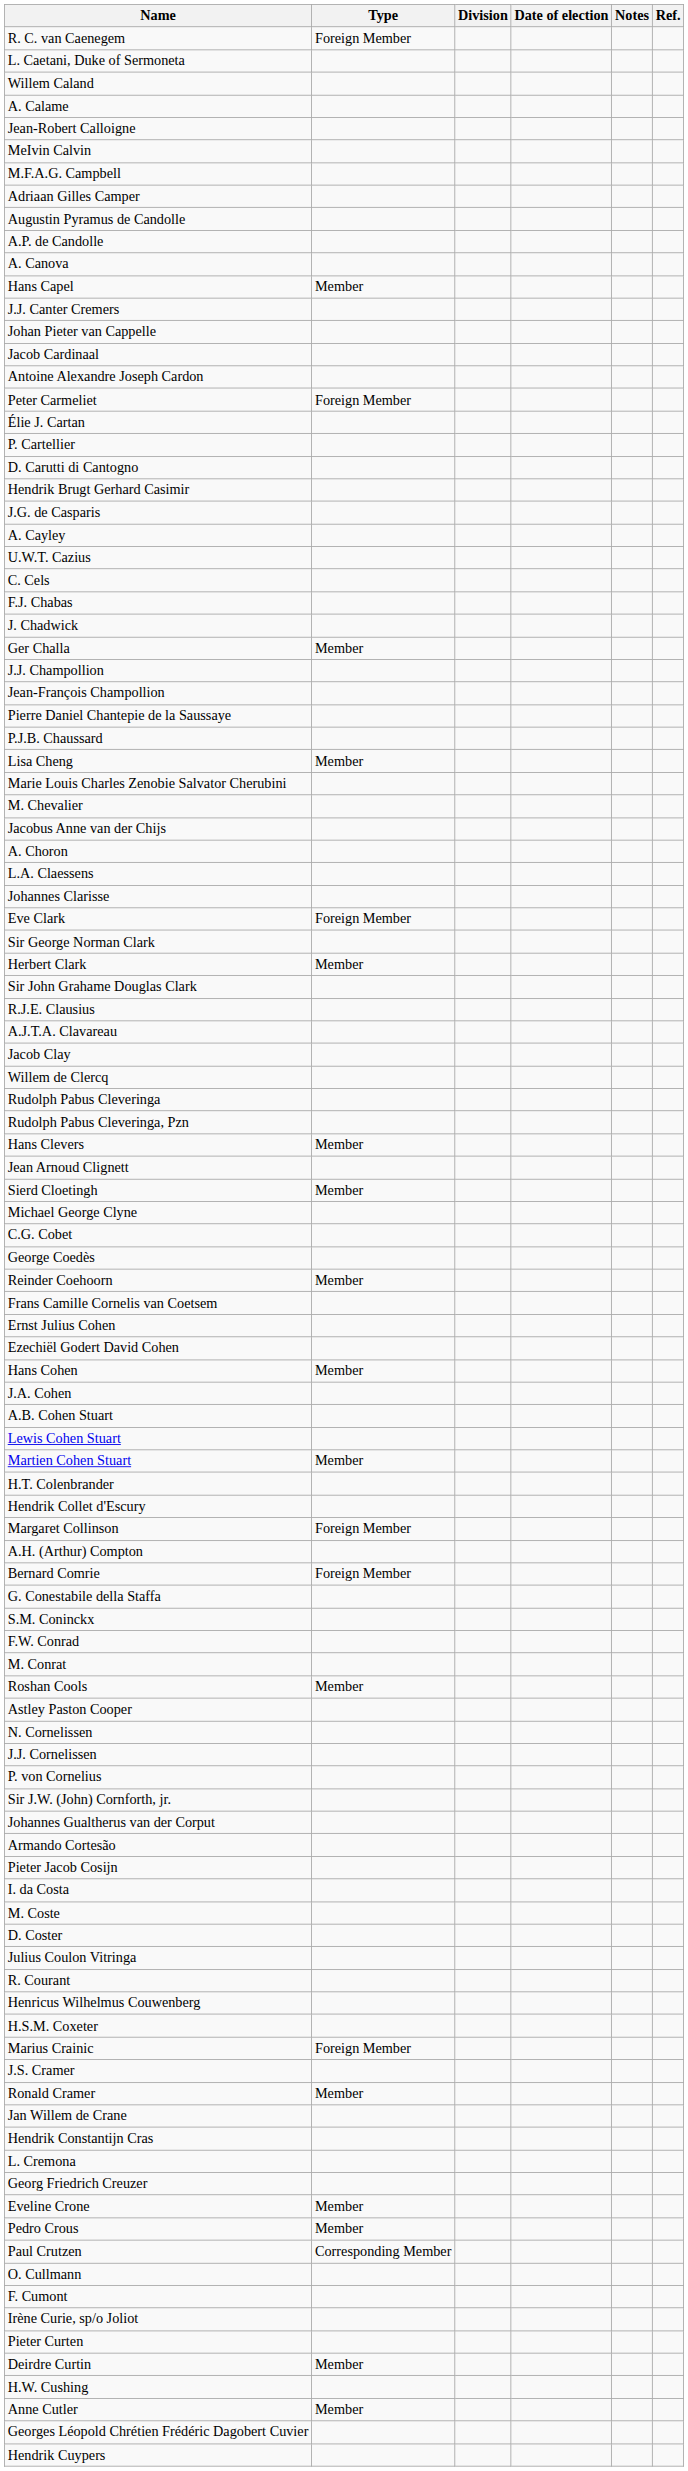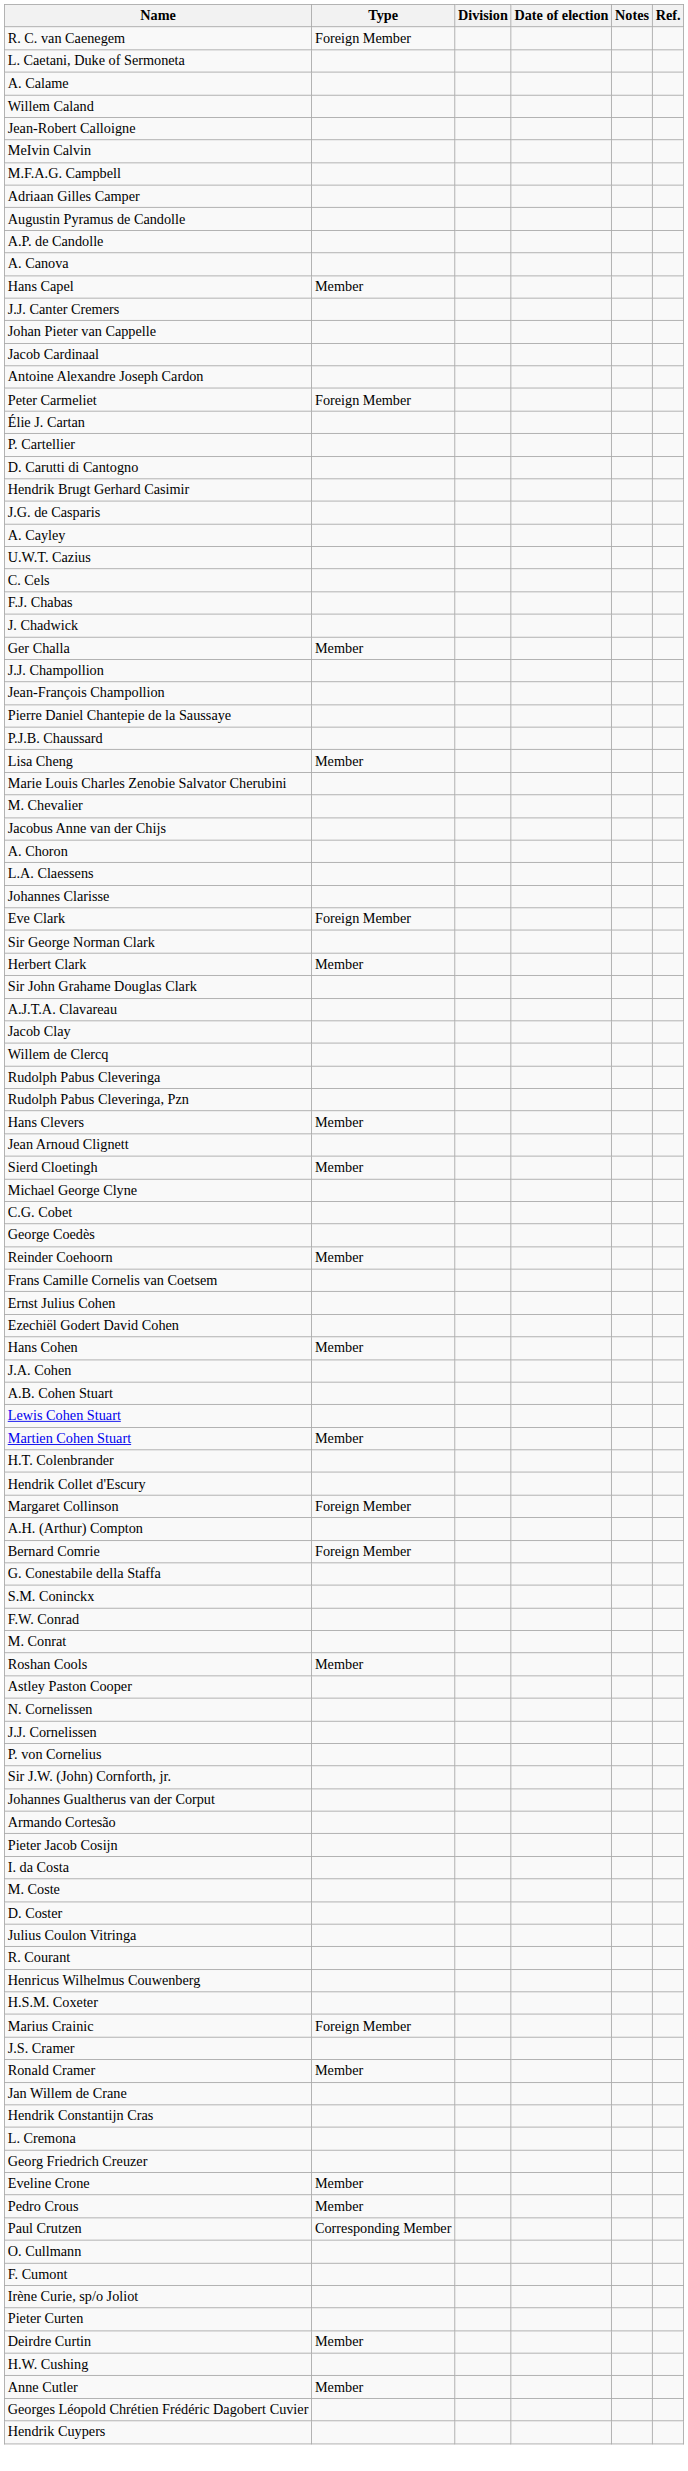 <table class="wikitable">
 <tr>
 <th>Name</th>
 <th>Type</th>
 <th>Division</th>
 <th>Date of election</th>
 <th>Notes</th>
 <th>Ref.</th>
 </tr>
 <tr>
 <td>R. C. van Caenegem</td>
 <td>Foreign Member</td>
 <td></td>
 <td></td>
 <td></td>
 <td></td>
 </tr>
 <tr>
 <td>L. Caetani, Duke of Sermoneta</td>
 <td></td>
 <td></td>
 <td></td>
 <td></td>
 <td></td>
 </tr>
 <tr>
-<td>Willem Caland</td>
+<td>A. Calame</td>
 <td></td>
 <td></td>
 <td></td>
 <td></td>
 <td></td>
 </tr>
 <tr>
-<td>A. Calame</td>
+<td>Willem Caland</td>
 <td></td>
 <td></td>
 <td></td>
 <td></td>
 <td></td>
 </tr>
 <tr>
 <td>Jean-Robert Calloigne</td>
 <td></td>
 <td></td>
 <td></td>
 <td></td>
 <td></td>
 </tr>
 <tr>
 <td>MeIvin Calvin</td>
 <td></td>
 <td></td>
 <td></td>
 <td></td>
 <td></td>
 </tr>
 <tr>
 <td>M.F.A.G. Campbell</td>
 <td></td>
 <td></td>
 <td></td>
 <td></td>
 <td></td>
 </tr>
 <tr>
 <td>Adriaan Gilles Camper</td>
 <td></td>
 <td></td>
 <td></td>
 <td></td>
 <td></td>
 </tr>
 <tr>
 <td>Augustin Pyramus de Candolle</td>
 <td></td>
 <td></td>
 <td></td>
 <td></td>
 <td></td>
 </tr>
 <tr>
 <td>A.P. de Candolle</td>
 <td></td>
 <td></td>
 <td></td>
 <td></td>
 <td></td>
 </tr>
 <tr>
 <td>A. Canova</td>
 <td></td>
 <td></td>
 <td></td>
 <td></td>
 <td></td>
 </tr>
 <tr>
 <td>Hans Capel</td>
 <td>Member</td>
 <td></td>
 <td></td>
 <td></td>
 <td></td>
 </tr>
 <tr>
 <td>J.J. Canter Cremers</td>
 <td></td>
 <td></td>
 <td></td>
 <td></td>
 <td></td>
 </tr>
 <tr>
 <td>Johan Pieter van Cappelle</td>
 <td></td>
 <td></td>
 <td></td>
 <td></td>
 <td></td>
 </tr>
 <tr>
 <td>Jacob Cardinaal</td>
 <td></td>
 <td></td>
 <td></td>
 <td></td>
 <td></td>
 </tr>
 <tr>
 <td>Antoine Alexandre Joseph Cardon</td>
 <td></td>
 <td></td>
 <td></td>
 <td></td>
 <td></td>
 </tr>
 <tr>
 <td>Peter Carmeliet</td>
 <td>Foreign Member</td>
 <td></td>
 <td></td>
 <td></td>
 <td></td>
 </tr>
 <tr>
 <td>Élie J. Cartan</td>
 <td></td>
 <td></td>
 <td></td>
 <td></td>
 <td></td>
 </tr>
 <tr>
 <td>P. Cartellier</td>
 <td></td>
 <td></td>
 <td></td>
 <td></td>
 <td></td>
 </tr>
 <tr>
 <td>D. Carutti di Cantogno</td>
 <td></td>
 <td></td>
 <td></td>
 <td></td>
 <td></td>
 </tr>
 <tr>
 <td>Hendrik Brugt Gerhard Casimir</td>
 <td></td>
 <td></td>
 <td></td>
 <td></td>
 <td></td>
 </tr>
 <tr>
 <td>J.G. de Casparis</td>
 <td></td>
 <td></td>
 <td></td>
 <td></td>
 <td></td>
 </tr>
 <tr>
 <td>A. Cayley</td>
 <td></td>
 <td></td>
 <td></td>
 <td></td>
 <td></td>
 </tr>
 <tr>
 <td>U.W.T. Cazius</td>
 <td></td>
 <td></td>
 <td></td>
 <td></td>
 <td></td>
 </tr>
 <tr>
 <td>C. Cels</td>
 <td></td>
 <td></td>
 <td></td>
 <td></td>
 <td></td>
 </tr>
 <tr>
 <td>F.J. Chabas</td>
 <td></td>
 <td></td>
 <td></td>
 <td></td>
 <td></td>
 </tr>
 <tr>
 <td>J. Chadwick</td>
 <td></td>
 <td></td>
 <td></td>
 <td></td>
 <td></td>
 </tr>
 <tr>
 <td>Ger Challa</td>
 <td>Member</td>
 <td></td>
 <td></td>
 <td></td>
 <td></td>
 </tr>
 <tr>
 <td>J.J. Champollion</td>
 <td></td>
 <td></td>
 <td></td>
 <td></td>
 <td></td>
 </tr>
 <tr>
 <td>Jean-François Champollion</td>
 <td></td>
 <td></td>
 <td></td>
 <td></td>
 <td></td>
 </tr>
 <tr>
 <td>Pierre Daniel Chantepie de la Saussaye</td>
 <td></td>
 <td></td>
 <td></td>
 <td></td>
 <td></td>
 </tr>
 <tr>
 <td>P.J.B. Chaussard</td>
 <td></td>
 <td></td>
 <td></td>
 <td></td>
 <td></td>
 </tr>
 <tr>
 <td>Lisa Cheng</td>
 <td>Member</td>
 <td></td>
 <td></td>
 <td></td>
 <td></td>
 </tr>
 <tr>
 <td>Marie Louis Charles Zenobie Salvator Cherubini</td>
 <td></td>
 <td></td>
 <td></td>
 <td></td>
 <td></td>
 </tr>
 <tr>
 <td>M. Chevalier</td>
 <td></td>
 <td></td>
 <td></td>
 <td></td>
 <td></td>
 </tr>
 <tr>
 <td>Jacobus Anne van der Chijs</td>
 <td></td>
 <td></td>
 <td></td>
 <td></td>
 <td></td>
 </tr>
 <tr>
 <td>A. Choron</td>
 <td></td>
 <td></td>
 <td></td>
 <td></td>
 <td></td>
 </tr>
 <tr>
 <td>L.A. Claessens</td>
 <td></td>
 <td></td>
 <td></td>
 <td></td>
 <td></td>
 </tr>
 <tr>
 <td>Johannes Clarisse</td>
 <td></td>
 <td></td>
 <td></td>
 <td></td>
 <td></td>
 </tr>
 <tr>
 <td>Eve Clark</td>
 <td>Foreign Member</td>
 <td></td>
 <td></td>
 <td></td>
 <td></td>
 </tr>
 <tr>
 <td>Sir George Norman Clark</td>
 <td></td>
 <td></td>
 <td></td>
 <td></td>
 <td></td>
 </tr>
 <tr>
 <td>Herbert Clark</td>
 <td>Member</td>
 <td></td>
 <td></td>
 <td></td>
 <td></td>
 </tr>
 <tr>
 <td>Sir John Grahame Douglas Clark</td>
-<td></td>
-<td></td>
-<td></td>
-<td></td>
-<td></td>
-</tr>
-<tr>
-<td>R.J.E. Clausius</td>
 <td></td>
 <td></td>
 <td></td>
 <td></td>
 <td></td>
 </tr>
 <tr>
 <td>A.J.T.A. Clavareau</td>
 <td></td>
 <td></td>
 <td></td>
 <td></td>
 <td></td>
 </tr>
 <tr>
 <td>Jacob Clay</td>
 <td></td>
 <td></td>
 <td></td>
 <td></td>
 <td></td>
 </tr>
 <tr>
 <td>Willem de Clercq</td>
 <td></td>
 <td></td>
 <td></td>
 <td></td>
 <td></td>
 </tr>
 <tr>
 <td>Rudolph Pabus Cleveringa</td>
 <td></td>
 <td></td>
 <td></td>
 <td></td>
 <td></td>
 </tr>
 <tr>
 <td>Rudolph Pabus Cleveringa, Pzn</td>
 <td></td>
 <td></td>
 <td></td>
 <td></td>
 <td></td>
 </tr>
 <tr>
 <td>Hans Clevers</td>
 <td>Member</td>
 <td></td>
 <td></td>
 <td></td>
 <td></td>
 </tr>
 <tr>
 <td>Jean Arnoud Clignett</td>
 <td></td>
 <td></td>
 <td></td>
 <td></td>
 <td></td>
 </tr>
 <tr>
 <td>Sierd Cloetingh</td>
 <td>Member</td>
 <td></td>
 <td></td>
 <td></td>
 <td></td>
 </tr>
 <tr>
 <td>Michael George Clyne</td>
 <td></td>
 <td></td>
 <td></td>
 <td></td>
 <td></td>
 </tr>
 <tr>
 <td>C.G. Cobet</td>
 <td></td>
 <td></td>
 <td></td>
 <td></td>
 <td></td>
 </tr>
 <tr>
 <td>George Coedès</td>
 <td></td>
 <td></td>
 <td></td>
 <td></td>
 <td></td>
 </tr>
 <tr>
 <td>Reinder Coehoorn</td>
 <td>Member</td>
 <td></td>
 <td></td>
 <td></td>
 <td></td>
 </tr>
 <tr>
 <td>Frans Camille Cornelis van Coetsem</td>
 <td></td>
 <td></td>
 <td></td>
 <td></td>
 <td></td>
 </tr>
 <tr>
 <td>Ernst Julius Cohen</td>
 <td></td>
 <td></td>
 <td></td>
 <td></td>
 <td></td>
 </tr>
 <tr>
 <td>Ezechiël Godert David Cohen</td>
 <td></td>
 <td></td>
 <td></td>
 <td></td>
 <td></td>
 </tr>
 <tr>
 <td>Hans Cohen</td>
 <td>Member</td>
 <td></td>
 <td></td>
 <td></td>
 <td></td>
 </tr>
 <tr>
 <td>J.A. Cohen</td>
 <td></td>
 <td></td>
 <td></td>
 <td></td>
 <td></td>
 </tr>
 <tr>
 <td>A.B. Cohen Stuart</td>
 <td></td>
 <td></td>
 <td></td>
 <td></td>
 <td></td>
 </tr>
 <tr>
 <td><a href='#'>Lewis Cohen Stuart</a></td>
 <td></td>
 <td></td>
 <td></td>
 <td></td>
 <td></td>
 </tr>
 <tr>
 <td><a href='#'>Martien Cohen Stuart</a></td>
 <td>Member</td>
 <td></td>
 <td></td>
 <td></td>
 <td></td>
 </tr>
 <tr>
 <td>H.T. Colenbrander</td>
 <td></td>
 <td></td>
 <td></td>
 <td></td>
 <td></td>
 </tr>
 <tr>
 <td>Hendrik Collet d'Escury</td>
 <td></td>
 <td></td>
 <td></td>
 <td></td>
 <td></td>
 </tr>
 <tr>
 <td>Margaret Collinson</td>
 <td>Foreign Member</td>
 <td></td>
 <td></td>
 <td></td>
 <td></td>
 </tr>
 <tr>
 <td>A.H. (Arthur) Compton</td>
 <td></td>
 <td></td>
 <td></td>
 <td></td>
 <td></td>
 </tr>
 <tr>
 <td>Bernard Comrie</td>
 <td>Foreign Member</td>
 <td></td>
 <td></td>
 <td></td>
 <td></td>
 </tr>
 <tr>
 <td>G. Conestabile della Staffa</td>
 <td></td>
 <td></td>
 <td></td>
 <td></td>
 <td></td>
 </tr>
 <tr>
 <td>S.M. Coninckx</td>
 <td></td>
 <td></td>
 <td></td>
 <td></td>
 <td></td>
 </tr>
 <tr>
 <td>F.W. Conrad</td>
 <td></td>
 <td></td>
 <td></td>
 <td></td>
 <td></td>
 </tr>
 <tr>
 <td>M. Conrat</td>
 <td></td>
 <td></td>
 <td></td>
 <td></td>
 <td></td>
 </tr>
 <tr>
 <td>Roshan Cools</td>
 <td>Member</td>
 <td></td>
 <td></td>
 <td></td>
 <td></td>
 </tr>
 <tr>
 <td>Astley Paston Cooper</td>
 <td></td>
 <td></td>
 <td></td>
 <td></td>
 <td></td>
 </tr>
 <tr>
 <td>N. Cornelissen</td>
 <td></td>
 <td></td>
 <td></td>
 <td></td>
 <td></td>
 </tr>
 <tr>
 <td>J.J. Cornelissen</td>
 <td></td>
 <td></td>
 <td></td>
 <td></td>
 <td></td>
 </tr>
 <tr>
 <td>P. von Cornelius</td>
 <td></td>
 <td></td>
 <td></td>
 <td></td>
 <td></td>
 </tr>
 <tr>
 <td>Sir J.W. (John) Cornforth, jr.</td>
 <td></td>
 <td></td>
 <td></td>
 <td></td>
 <td></td>
 </tr>
 <tr>
 <td>Johannes Gualtherus van der Corput</td>
 <td></td>
 <td></td>
 <td></td>
 <td></td>
 <td></td>
 </tr>
 <tr>
 <td>Armando Cortesão</td>
 <td></td>
 <td></td>
 <td></td>
 <td></td>
 <td></td>
 </tr>
 <tr>
 <td>Pieter Jacob Cosijn</td>
 <td></td>
 <td></td>
 <td></td>
 <td></td>
 <td></td>
 </tr>
 <tr>
 <td>I. da Costa</td>
 <td></td>
 <td></td>
 <td></td>
 <td></td>
 <td></td>
 </tr>
 <tr>
 <td>M. Coste</td>
 <td></td>
 <td></td>
 <td></td>
 <td></td>
 <td></td>
 </tr>
 <tr>
 <td>D. Coster</td>
 <td></td>
 <td></td>
 <td></td>
 <td></td>
 <td></td>
 </tr>
 <tr>
 <td>Julius Coulon Vitringa</td>
 <td></td>
 <td></td>
 <td></td>
 <td></td>
 <td></td>
 </tr>
 <tr>
 <td>R. Courant</td>
 <td></td>
 <td></td>
 <td></td>
 <td></td>
 <td></td>
 </tr>
 <tr>
 <td>Henricus Wilhelmus Couwenberg</td>
 <td></td>
 <td></td>
 <td></td>
 <td></td>
 <td></td>
 </tr>
 <tr>
 <td>H.S.M. Coxeter</td>
 <td></td>
 <td></td>
 <td></td>
 <td></td>
 <td></td>
 </tr>
 <tr>
 <td>Marius Crainic</td>
 <td>Foreign Member</td>
 <td></td>
 <td></td>
 <td></td>
 <td></td>
 </tr>
 <tr>
 <td>J.S. Cramer</td>
 <td></td>
 <td></td>
 <td></td>
 <td></td>
 <td></td>
 </tr>
 <tr>
 <td>Ronald Cramer</td>
 <td>Member</td>
 <td></td>
 <td></td>
 <td></td>
 <td></td>
 </tr>
 <tr>
 <td>Jan Willem de Crane</td>
 <td></td>
 <td></td>
 <td></td>
 <td></td>
 <td></td>
 </tr>
 <tr>
 <td>Hendrik Constantijn Cras</td>
 <td></td>
 <td></td>
 <td></td>
 <td></td>
 <td></td>
 </tr>
 <tr>
 <td>L. Cremona</td>
 <td></td>
 <td></td>
 <td></td>
 <td></td>
 <td></td>
 </tr>
 <tr>
 <td>Georg Friedrich Creuzer</td>
 <td></td>
 <td></td>
 <td></td>
 <td></td>
 <td></td>
 </tr>
 <tr>
 <td>Eveline Crone</td>
 <td>Member</td>
 <td></td>
 <td></td>
 <td></td>
 <td></td>
 </tr>
 <tr>
 <td>Pedro Crous</td>
 <td>Member</td>
 <td></td>
 <td></td>
 <td></td>
 <td></td>
 </tr>
 <tr>
 <td>Paul Crutzen</td>
 <td>Corresponding Member</td>
 <td></td>
 <td></td>
 <td></td>
 <td></td>
 </tr>
 <tr>
 <td>O. Cullmann</td>
 <td></td>
 <td></td>
 <td></td>
 <td></td>
 <td></td>
 </tr>
 <tr>
 <td>F. Cumont</td>
 <td></td>
 <td></td>
 <td></td>
 <td></td>
 <td></td>
 </tr>
 <tr>
 <td>Irène Curie, sp/o Joliot</td>
 <td></td>
 <td></td>
 <td></td>
 <td></td>
 <td></td>
 </tr>
 <tr>
 <td>Pieter Curten</td>
 <td></td>
 <td></td>
 <td></td>
 <td></td>
 <td></td>
 </tr>
 <tr>
 <td>Deirdre Curtin</td>
 <td>Member</td>
 <td></td>
 <td></td>
 <td></td>
 <td></td>
 </tr>
 <tr>
 <td>H.W. Cushing</td>
 <td></td>
 <td></td>
 <td></td>
 <td></td>
 <td></td>
 </tr>
 <tr>
 <td>Anne Cutler</td>
 <td>Member</td>
 <td></td>
 <td></td>
 <td></td>
 <td></td>
 </tr>
 <tr>
 <td>Georges Léopold Chrétien Frédéric Dagobert Cuvier</td>
 <td></td>
 <td></td>
 <td></td>
 <td></td>
 <td></td>
 </tr>
 <tr>
 <td>Hendrik Cuypers</td>
 <td></td>
 <td></td>
 <td></td>
 <td></td>
 <td></td>
 </tr>
 </table>
